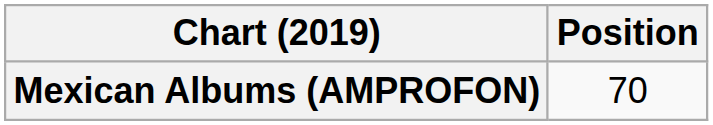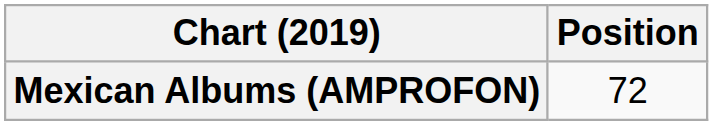 <table class="wikitable plainrowheaders" style="text-align:center">
 <tr>
 <th scope="col">Chart (2019)</th>
 <th scope="col">Position</th>
 </tr>
 <tr>
 <th scope="row">Mexican Albums (AMPROFON)</th>
-<td>70</td>
+<td>72</td>
 </tr>
 </table>
